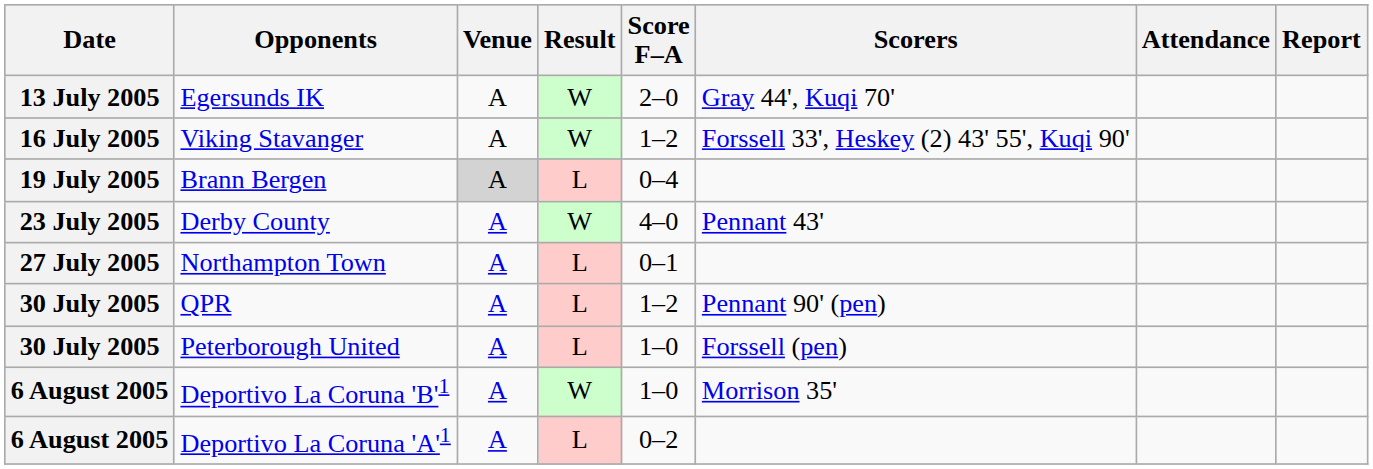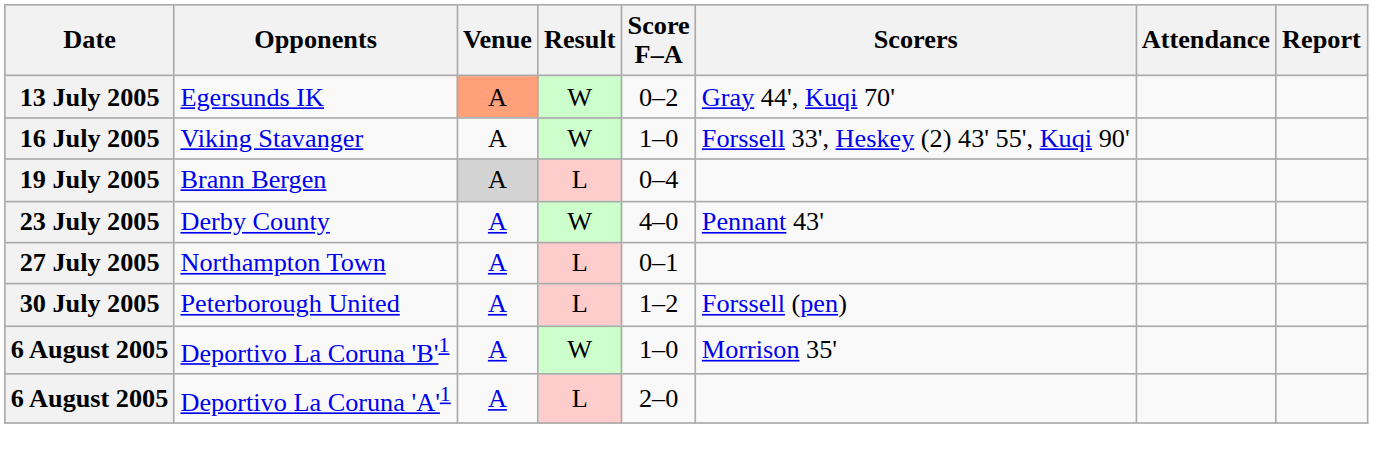 <table class="wikitable plainrowheaders" style="text-align:center">
 <tr>
 <th scope="col">Date</th>
 <th scope="col">Opponents</th>
 <th scope="col">Venue</th>
 <th scope="col">Result</th>
 <th scope="col">Score<br>F–A</th>
 <th scope="col">Scorers</th>
 <th scope="col">Attendance</th>
 <th scope="col">Report</th>
 </tr>
 <tr>
 <th scope="row">13 July 2005</th>
 <td align="left"><a href='#'>Egersunds IK</a></td>
-<td>A</td>
+<td style="background: lightsalmon;">A</td>
 <td style="background:#cfc">W</td>
-<td>2–0</td>
+<td>0–2</td>
 <td align="left"><a href='#'>Gray</a> 44', <a href='#'>Kuqi</a> 70'</td>
 <td></td>
 <td></td>
 </tr>
 <tr>
 <th scope="row">16 July 2005</th>
 <td align="left"><a href='#'>Viking Stavanger</a></td>
 <td>A</td>
 <td style="background:#cfc">W</td>
-<td>1–2</td>
+<td>1–0</td>
 <td align="left"><a href='#'>Forssell</a> 33', <a href='#'>Heskey</a> (2) 43' 55', <a href='#'>Kuqi</a> 90'</td>
 <td></td>
 <td></td>
 </tr>
 <tr>
 <th scope="row">19 July 2005</th>
 <td align="left"><a href='#'>Brann Bergen</a></td>
 <td style="background: lightgrey;">A</td>
 <td style="background:#fcc">L</td>
 <td>0–4</td>
 <td></td>
 <td></td>
 <td></td>
 </tr>
 <tr>
 <th scope="row">23 July 2005</th>
 <td align="left"><a href='#'>Derby County</a></td>
 <td><a href='#'>A</a></td>
 <td style="background:#cfc">W</td>
 <td>4–0</td>
 <td align="left"><a href='#'>Pennant</a> 43'</td>
 <td></td>
 <td></td>
 </tr>
 <tr>
 <th scope="row">27 July 2005</th>
 <td align="left"><a href='#'>Northampton Town</a></td>
 <td><a href='#'>A</a></td>
 <td style="background:#fcc">L</td>
 <td>0–1</td>
 <td></td>
 <td></td>
 <td><br></td>
 </tr>
 <tr>
 <th scope="row">30 July 2005</th>
-<td align="left"><a href='#'>QPR</a></td>
+<td align="left"><a href='#'>Peterborough United</a></td>
 <td><a href='#'>A</a></td>
 <td style="background:#fcc">L</td>
 <td>1–2</td>
-<td align="left"><a href='#'>Pennant</a> 90' (<a href='#'>pen</a>)</td>
-<td></td>
-<td></td>
-</tr>
-<tr>
-<th scope="row">30 July 2005</th>
-<td align="left"><a href='#'>Peterborough United</a></td>
-<td><a href='#'>A</a></td>
-<td style="background:#fcc">L</td>
-<td>1–0</td>
 <td align="left"><a href='#'>Forssell</a> (<a href='#'>pen</a>)</td>
 <td></td>
 <td></td>
 </tr>
 <tr>
 <th scope="row">6 August 2005</th>
 <td align="left"><a href='#'>Deportivo La Coruna 'B'</a><sup><a href='#'>1</a></sup></td>
 <td><a href='#'>A</a></td>
 <td style="background:#cfc">W</td>
 <td>1–0</td>
 <td align="left"><a href='#'>Morrison</a> 35'</td>
 <td></td>
 <td></td>
 </tr>
 <tr>
 <th scope="row">6 August 2005</th>
 <td align="left"><a href='#'>Deportivo La Coruna 'A'</a><sup><a href='#'>1</a></sup></td>
 <td><a href='#'>A</a></td>
 <td style="background:#fcc">L</td>
-<td>0–2</td>
+<td>2–0</td>
 <td></td>
 <td></td>
 <td></td>
 </tr>
 </table>
